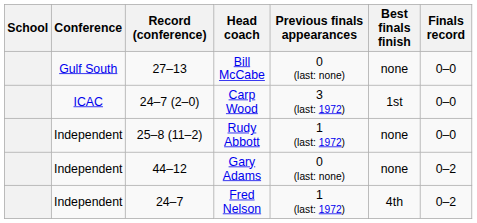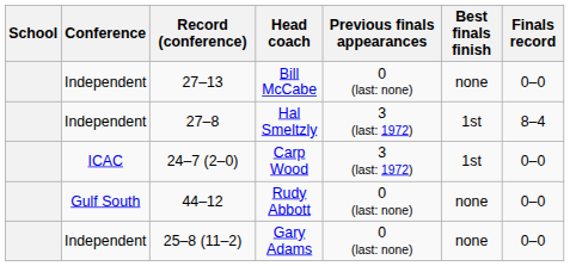 <table class="wikitable" style=text-align:center>
 <tr>
 <th>School</th>
 <th>Conference</th>
 <th>Record (conference)</th>
 <th>Head coach</th>
 <th>Previous finals appearances</th>
 <th>Best finals finish</th>
 <th>Finals record</th>
 </tr>
 <tr>
 <th scope="row" style="text-align:center"></th>
-<td><a href='#'>Gulf South</a></td>
+<td>Independent</td>
 <td>27–13</td>
 <td><a href='#'>Bill McCabe</a></td>
 <td>0<br><small>(last: none)</small></td>
 <td>none</td>
 <td>0–0</td>
+</tr>
+<tr>
+<th scope="row" style="text-align:center"></th>
+<td>Independent</td>
+<td>27–8</td>
+<td><a href='#'>Hal Smeltzly</a></td>
+<td>3<br><small>(last: <a href='#'>1972</a>)</small></td>
+<td>1st</td>
+<td>8–4</td>
 </tr>
 <tr>
 <th scope="row" style="text-align:center"></th>
 <td><a href='#'>ICAC</a></td>
 <td>24–7 (2–0)</td>
 <td><a href='#'>Carp Wood</a></td>
 <td>3<br><small>(last: <a href='#'>1972</a>)</small></td>
 <td>1st</td>
 <td>0–0</td>
 </tr>
 <tr>
 <th scope="row" style="text-align:center"></th>
-<td>Independent</td>
-<td>25–8 (11–2)</td>
+<td><a href='#'>Gulf South</a></td>
+<td>44–12</td>
 <td><a href='#'>Rudy Abbott</a></td>
-<td>1<br><small>(last: <a href='#'>1972</a>)</small></td>
+<td>0<br><small>(last: none)</small></td>
 <td>none</td>
 <td>0–0</td>
 </tr>
 <tr>
 <th scope="row" style="text-align:center"></th>
 <td>Independent</td>
-<td>44–12</td>
+<td>25–8 (11–2)</td>
 <td><a href='#'>Gary Adams</a></td>
 <td>0<br><small>(last: none)</small></td>
 <td>none</td>
-<td>0–2</td>
-</tr>
-<tr>
-<th scope="row" style="text-align:center"></th>
-<td>Independent</td>
-<td>24–7</td>
-<td><a href='#'>Fred Nelson</a></td>
-<td>1<br><small>(last: <a href='#'>1972</a>)</small></td>
-<td>4th</td>
-<td>0–2</td>
+<td>0–0</td>
 </tr>
 </table>
